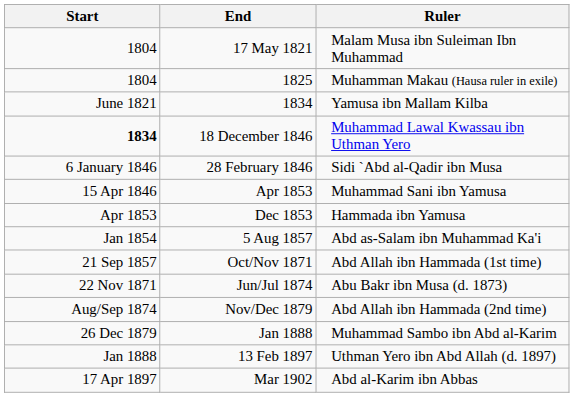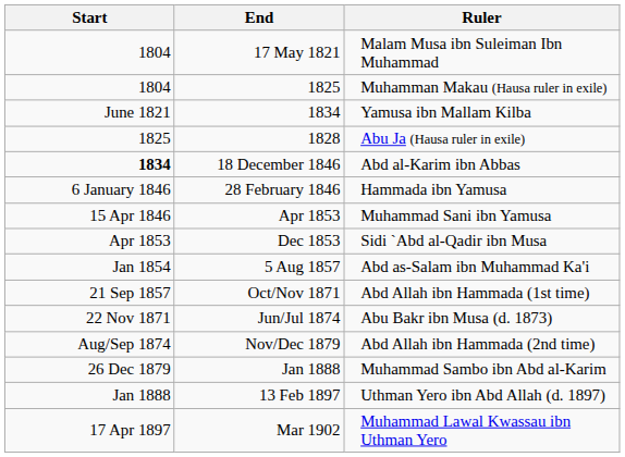 <table class=wikitable style="text-align:right;">
 <tr>
 <th style="width:10em;">Start</th>
 <th style="width:10em;">End</th>
 <th>Ruler</th>
 </tr>
 <tr>
 <td>1804</td>
 <td>17 May 1821</td>
 <td style="text-align:left;padding-left:1em;">Malam Musa ibn Suleiman Ibn Muhammad</td>
 </tr>
 <tr>
 <td>1804</td>
 <td>1825</td>
 <td style="text-align:left;padding-left:1em;">Muhamman Makau <small>(Hausa ruler in exile)</small></td>
 </tr>
 <tr>
 <td>June 1821</td>
 <td>1834</td>
 <td style="text-align:left;padding-left:1em;">Yamusa ibn Mallam Kilba</td>
 </tr>
 <tr>
+<td>1825</td>
+<td>1828</td>
+<td style="text-align:left;padding-left:1em;"><a href='#'>Abu Ja</a> <small>(Hausa ruler in exile)</small></td>
+</tr>
+<tr>
 <td><strong>1834</strong></td>
 <td>18 December 1846</td>
-<td style="text-align:left;padding-left:1em;"><a href='#'>Muhammad Lawal Kwassau ibn Uthman Yero</a></td>
+<td style="text-align:left;padding-left:1em;">Abd al-Karim ibn Abbas</td>
 </tr>
 <tr>
 <td>6 January 1846</td>
 <td>28 February 1846</td>
-<td style="text-align:left;padding-left:1em;">Sidi `Abd al-Qadir ibn Musa</td>
+<td style="text-align:left;padding-left:1em;">Hammada ibn Yamusa</td>
 </tr>
 <tr>
 <td>15 Apr 1846</td>
 <td>Apr 1853</td>
 <td style="text-align:left;padding-left:1em;">Muhammad Sani ibn Yamusa</td>
 </tr>
 <tr>
 <td>Apr 1853</td>
 <td>Dec 1853</td>
-<td style="text-align:left;padding-left:1em;">Hammada ibn Yamusa</td>
+<td style="text-align:left;padding-left:1em;">Sidi `Abd al-Qadir ibn Musa</td>
 </tr>
 <tr>
 <td>Jan 1854</td>
 <td>5 Aug 1857</td>
 <td style="text-align:left;padding-left:1em;">Abd as-Salam ibn Muhammad Ka'i</td>
 </tr>
 <tr>
 <td>21 Sep 1857</td>
 <td>Oct/Nov 1871</td>
 <td style="text-align:left;padding-left:1em;">Abd Allah ibn Hammada (1st time)</td>
 </tr>
 <tr>
 <td>22 Nov 1871</td>
 <td>Jun/Jul 1874</td>
 <td style="text-align:left;padding-left:1em;">Abu Bakr ibn Musa (d. 1873)</td>
 </tr>
 <tr>
 <td>Aug/Sep 1874</td>
 <td>Nov/Dec 1879</td>
 <td style="text-align:left;padding-left:1em;">Abd Allah ibn Hammada (2nd time)</td>
 </tr>
 <tr>
 <td>26 Dec 1879</td>
 <td>Jan 1888</td>
 <td style="text-align:left;padding-left:1em;">Muhammad Sambo ibn Abd al-Karim</td>
 </tr>
 <tr>
 <td>Jan 1888</td>
 <td>13 Feb 1897</td>
 <td style="text-align:left;padding-left:1em;">Uthman Yero ibn Abd Allah            (d. 1897)</td>
 </tr>
 <tr>
 <td>17 Apr 1897</td>
 <td>Mar 1902</td>
-<td style="text-align:left;padding-left:1em;">Abd al-Karim ibn Abbas</td>
+<td style="text-align:left;padding-left:1em;"><a href='#'>Muhammad Lawal Kwassau ibn Uthman Yero</a></td>
 </tr>
 </table>
